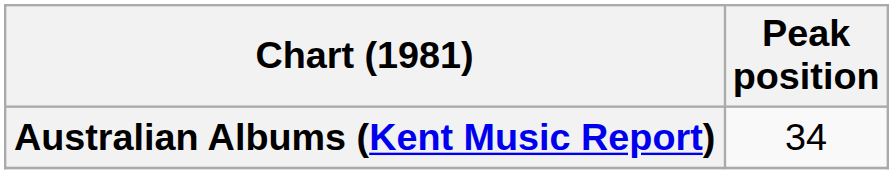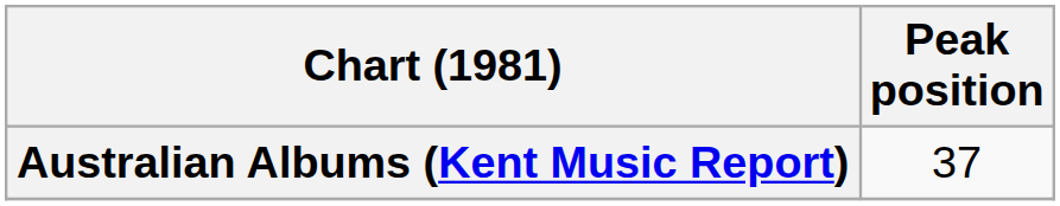 <table class="wikitable sortable plainrowheaders">
 <tr>
 <th>Chart (1981)</th>
 <th>Peak<br>position</th>
 </tr>
 <tr>
 <th scope="row">Australian Albums (<a href='#'>Kent Music Report</a>)</th>
-<td align="center">34</td>
+<td align="center">37</td>
 </tr>
 <tr>
 </tr>
 <tr>
 </tr>
 </table>
